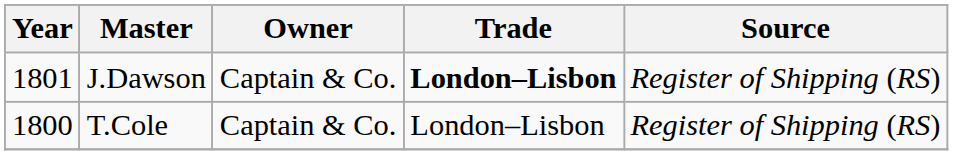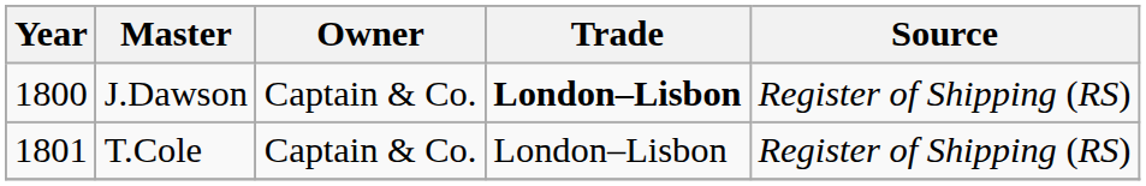 <table class=" wikitable">
 <tr>
 <th>Year</th>
 <th>Master</th>
 <th>Owner</th>
 <th>Trade</th>
 <th>Source</th>
 </tr>
 <tr>
-<td>1801</td>
+<td>1800</td>
 <td>J.Dawson</td>
 <td>Captain & Co.</td>
 <td><strong>London–Lisbon</strong></td>
 <td><em>Register of Shipping</em> (<em>RS</em>)</td>
 </tr>
 <tr>
-<td>1800</td>
+<td>1801</td>
 <td>T.Cole</td>
 <td>Captain & Co.</td>
 <td>London–Lisbon</td>
 <td><em>Register of Shipping</em> (<em>RS</em>)</td>
 </tr>
 <tr>
 </tr>
 </table>
